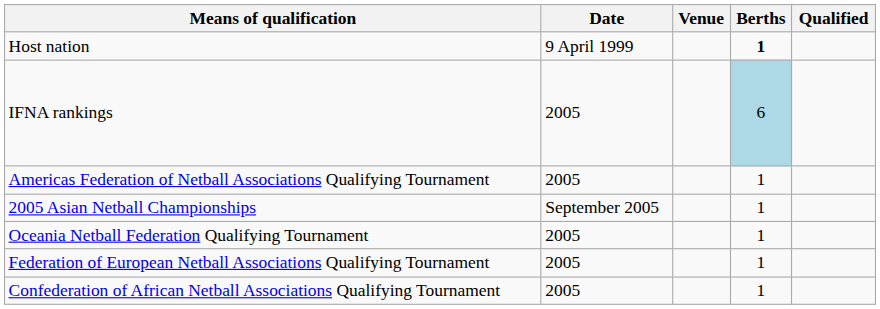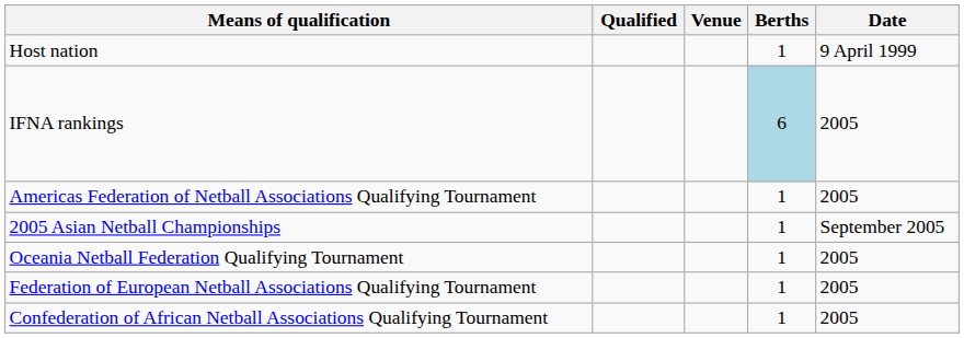 <table class="wikitable" style="width:800px;">
 <tr>
 <th>Means of qualification</th>
-<th>Date</th>
+<th>Qualified</th>
 <th>Venue</th>
 <th>Berths</th>
-<th>Qualified</th>
+<th>Date</th>
 </tr>
 <tr>
 <td>Host nation</td>
+<td></td>
+<td></td>
+<td style="text-align:center;">1</td>
 <td>9 April 1999</td>
-<td></td>
-<td style="text-align:center;"><strong>1</strong></td>
-<td></td>
 </tr>
 <tr>
 <td>IFNA rankings</td>
-<td>2005</td>
+<td><br><br><br><br><br></td>
 <td></td>
 <td style="background: lightblue; text-align:center;">6</td>
-<td><br><br><br><br><br></td>
+<td>2005</td>
 </tr>
 <tr>
 <td><a href='#'>Americas Federation of Netball Associations</a> Qualifying Tournament</td>
-<td>2005</td>
+<td></td>
 <td></td>
 <td style="text-align:center;">1</td>
-<td></td>
+<td>2005</td>
 </tr>
 <tr>
 <td><a href='#'>2005 Asian Netball Championships</a></td>
-<td>September 2005</td>
+<td></td>
 <td></td>
 <td style="text-align:center;">1</td>
-<td></td>
+<td>September 2005</td>
 </tr>
 <tr>
 <td><a href='#'>Oceania Netball Federation</a> Qualifying Tournament</td>
-<td>2005</td>
+<td></td>
 <td></td>
 <td style="text-align:center;">1</td>
-<td></td>
+<td>2005</td>
 </tr>
 <tr>
 <td><a href='#'>Federation of European Netball Associations</a> Qualifying Tournament</td>
-<td>2005</td>
+<td></td>
 <td></td>
 <td style="text-align:center;">1</td>
-<td></td>
+<td>2005</td>
 </tr>
 <tr>
 <td><a href='#'>Confederation of African Netball Associations</a> Qualifying Tournament</td>
-<td>2005</td>
+<td></td>
 <td></td>
 <td style="text-align:center;">1</td>
-<td></td>
+<td>2005</td>
 </tr>
 </table>
